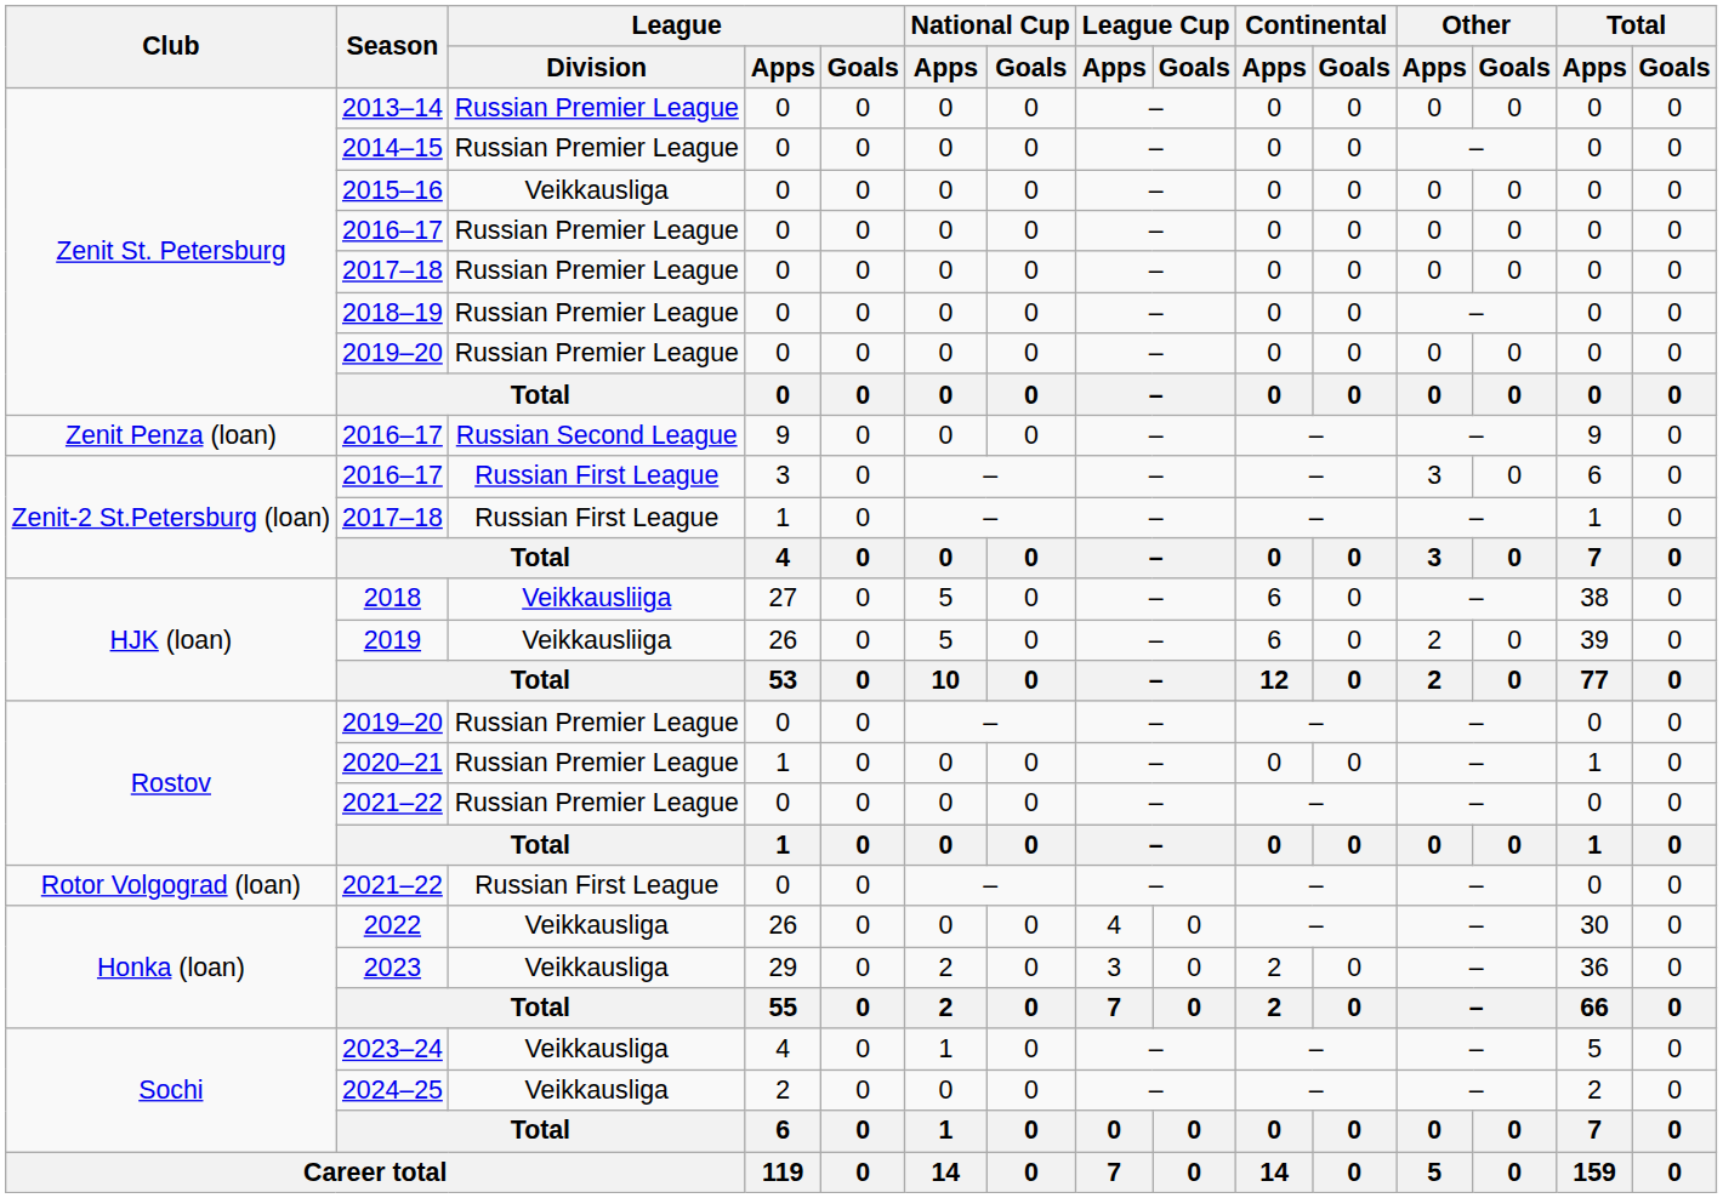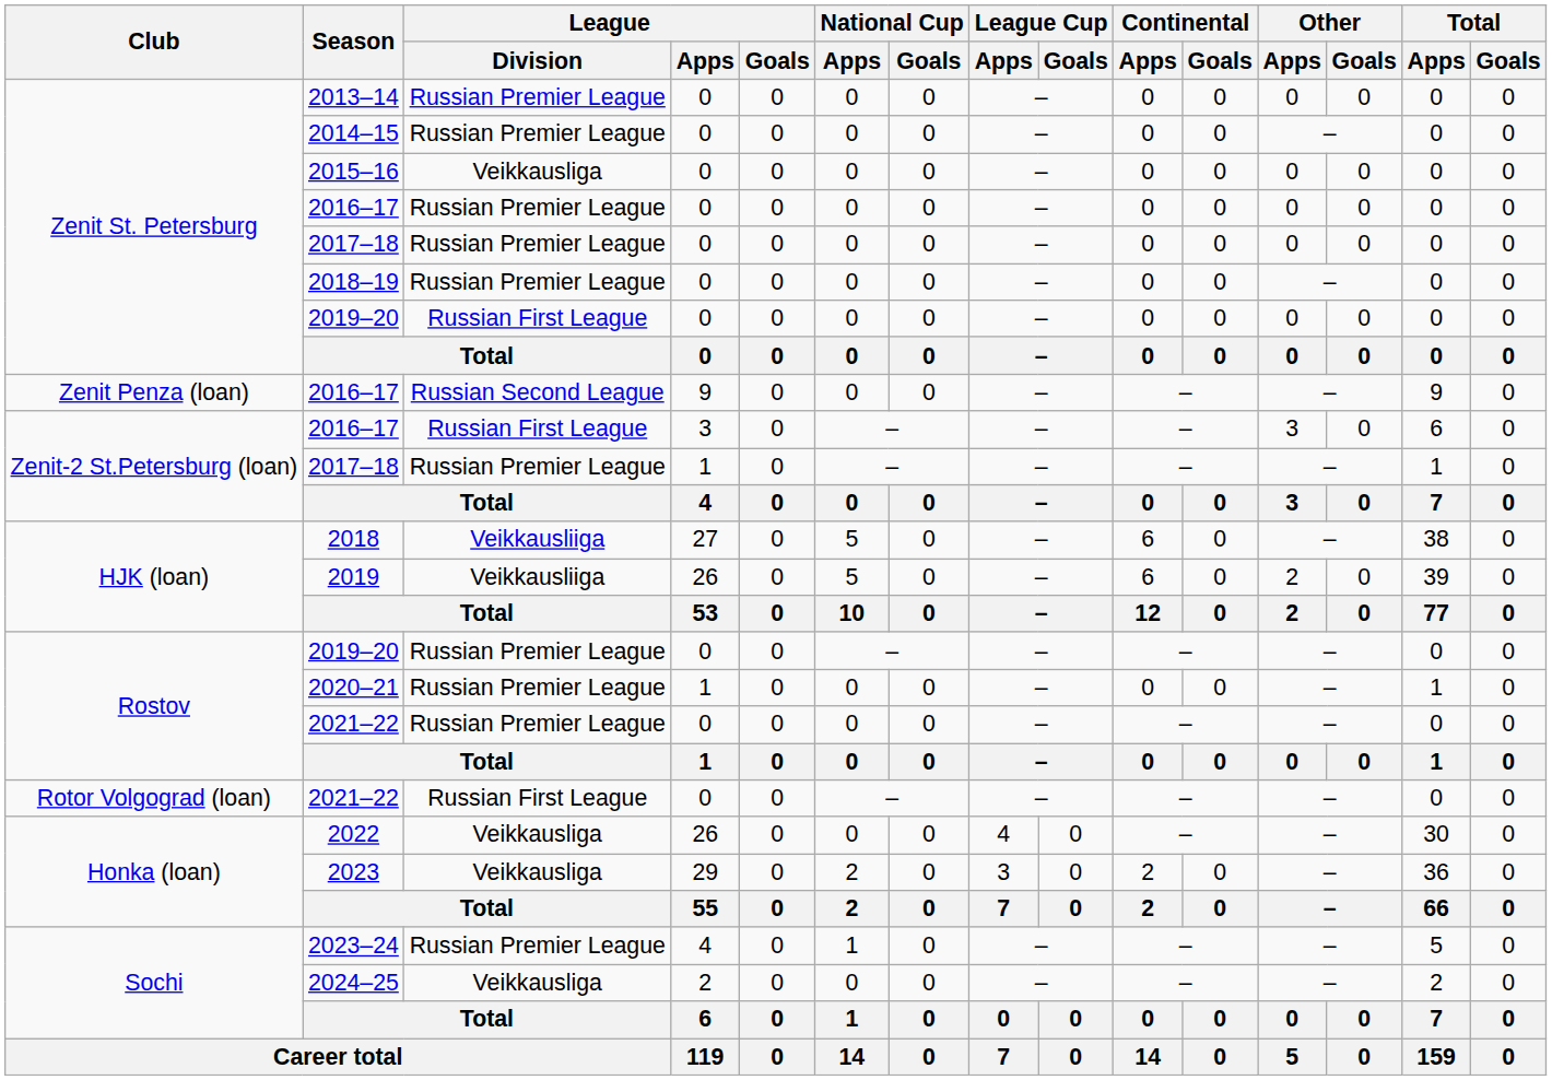 <table class="wikitable" style="text-align: center">
 <tr>
 <th rowspan="2">Club</th>
 <th rowspan="2">Season</th>
 <th colspan="3">League</th>
 <th colspan="2">National Cup</th>
 <th colspan="2">League Cup</th>
 <th colspan="2">Continental</th>
 <th colspan="2">Other</th>
 <th colspan="2">Total</th>
 </tr>
 <tr>
 <th>Division</th>
 <th>Apps</th>
 <th>Goals</th>
 <th>Apps</th>
 <th>Goals</th>
 <th>Apps</th>
 <th>Goals</th>
 <th>Apps</th>
 <th>Goals</th>
 <th>Apps</th>
 <th>Goals</th>
 <th>Apps</th>
 <th>Goals</th>
 </tr>
 <tr>
 <td rowspan="8"><a href='#'>Zenit St. Petersburg</a></td>
 <td><a href='#'>2013–14</a></td>
 <td><a href='#'>Russian Premier League</a></td>
 <td>0</td>
 <td>0</td>
 <td>0</td>
 <td>0</td>
 <td colspan="2">–</td>
 <td>0</td>
 <td>0</td>
 <td>0</td>
 <td>0</td>
 <td>0</td>
 <td>0</td>
 </tr>
 <tr>
 <td><a href='#'>2014–15</a></td>
 <td>Russian Premier League</td>
 <td>0</td>
 <td>0</td>
 <td>0</td>
 <td>0</td>
 <td colspan="2">–</td>
 <td>0</td>
 <td>0</td>
 <td colspan="2">–</td>
 <td>0</td>
 <td>0</td>
 </tr>
 <tr>
 <td><a href='#'>2015–16</a></td>
 <td>Veikkausliga</td>
 <td>0</td>
 <td>0</td>
 <td>0</td>
 <td>0</td>
 <td colspan="2">–</td>
 <td>0</td>
 <td>0</td>
 <td>0</td>
 <td>0</td>
 <td>0</td>
 <td>0</td>
 </tr>
 <tr>
 <td><a href='#'>2016–17</a></td>
 <td>Russian Premier League</td>
 <td>0</td>
 <td>0</td>
 <td>0</td>
 <td>0</td>
 <td colspan="2">–</td>
 <td>0</td>
 <td>0</td>
 <td>0</td>
 <td>0</td>
 <td>0</td>
 <td>0</td>
 </tr>
 <tr>
 <td><a href='#'>2017–18</a></td>
 <td>Russian Premier League</td>
 <td>0</td>
 <td>0</td>
 <td>0</td>
 <td>0</td>
 <td colspan="2">–</td>
 <td>0</td>
 <td>0</td>
 <td>0</td>
 <td>0</td>
 <td>0</td>
 <td>0</td>
 </tr>
 <tr>
 <td><a href='#'>2018–19</a></td>
 <td>Russian Premier League</td>
 <td>0</td>
 <td>0</td>
 <td>0</td>
 <td>0</td>
 <td colspan="2">–</td>
 <td>0</td>
 <td>0</td>
 <td colspan="2">–</td>
 <td>0</td>
 <td>0</td>
 </tr>
 <tr>
 <td><a href='#'>2019–20</a></td>
-<td>Russian Premier League</td>
+<td><a href='#'>Russian First League</a></td>
 <td>0</td>
 <td>0</td>
 <td>0</td>
 <td>0</td>
 <td colspan="2">–</td>
 <td>0</td>
 <td>0</td>
 <td>0</td>
 <td>0</td>
 <td>0</td>
 <td>0</td>
 </tr>
 <tr>
 <th colspan="2">Total</th>
 <th>0</th>
 <th>0</th>
 <th>0</th>
 <th>0</th>
 <th colspan="2">–</th>
 <th>0</th>
 <th>0</th>
 <th>0</th>
 <th>0</th>
 <th>0</th>
 <th>0</th>
 </tr>
 <tr>
 <td><a href='#'>Zenit Penza</a> (loan)</td>
 <td><a href='#'>2016–17</a></td>
 <td><a href='#'>Russian Second League</a></td>
 <td>9</td>
 <td>0</td>
 <td>0</td>
 <td>0</td>
 <td colspan="2">–</td>
 <td colspan="2">–</td>
 <td colspan="2">–</td>
 <td>9</td>
 <td>0</td>
 </tr>
 <tr>
 <td rowspan="3"><a href='#'>Zenit-2 St.Petersburg</a> (loan)</td>
 <td><a href='#'>2016–17</a></td>
 <td><a href='#'>Russian First League</a></td>
 <td>3</td>
 <td>0</td>
 <td colspan="2">–</td>
 <td colspan="2">–</td>
 <td colspan="2">–</td>
 <td>3</td>
 <td>0</td>
 <td>6</td>
 <td>0</td>
 </tr>
 <tr>
 <td><a href='#'>2017–18</a></td>
-<td>Russian First League</td>
+<td>Russian Premier League</td>
 <td>1</td>
 <td>0</td>
 <td colspan="2">–</td>
 <td colspan="2">–</td>
 <td colspan="2">–</td>
 <td colspan="2">–</td>
 <td>1</td>
 <td>0</td>
 </tr>
 <tr>
 <th colspan="2">Total</th>
 <th>4</th>
 <th>0</th>
 <th>0</th>
 <th>0</th>
 <th colspan="2">–</th>
 <th>0</th>
 <th>0</th>
 <th>3</th>
 <th>0</th>
 <th>7</th>
 <th>0</th>
 </tr>
 <tr>
 <td rowspan="3"><a href='#'>HJK</a> (loan)</td>
 <td><a href='#'>2018</a></td>
 <td><a href='#'>Veikkausliiga</a></td>
 <td>27</td>
 <td>0</td>
 <td>5</td>
 <td>0</td>
 <td colspan="2">–</td>
 <td>6</td>
 <td>0</td>
 <td colspan="2">–</td>
 <td>38</td>
 <td>0</td>
 </tr>
 <tr>
 <td><a href='#'>2019</a></td>
 <td>Veikkausliiga</td>
 <td>26</td>
 <td>0</td>
 <td>5</td>
 <td>0</td>
 <td colspan="2">–</td>
 <td>6</td>
 <td>0</td>
 <td>2</td>
 <td>0</td>
 <td>39</td>
 <td>0</td>
 </tr>
 <tr>
 <th colspan="2">Total</th>
 <th>53</th>
 <th>0</th>
 <th>10</th>
 <th>0</th>
 <th colspan="2">–</th>
 <th>12</th>
 <th>0</th>
 <th>2</th>
 <th>0</th>
 <th>77</th>
 <th>0</th>
 </tr>
 <tr>
 <td rowspan="4"><a href='#'>Rostov</a></td>
 <td><a href='#'>2019–20</a></td>
 <td>Russian Premier League</td>
 <td>0</td>
 <td>0</td>
 <td colspan="2">–</td>
 <td colspan="2">–</td>
 <td colspan="2">–</td>
 <td colspan="2">–</td>
 <td>0</td>
 <td>0</td>
 </tr>
 <tr>
 <td><a href='#'>2020–21</a></td>
 <td>Russian Premier League</td>
 <td>1</td>
 <td>0</td>
 <td>0</td>
 <td>0</td>
 <td colspan="2">–</td>
 <td>0</td>
 <td>0</td>
 <td colspan="2">–</td>
 <td>1</td>
 <td>0</td>
 </tr>
 <tr>
 <td><a href='#'>2021–22</a></td>
 <td>Russian Premier League</td>
 <td>0</td>
 <td>0</td>
 <td>0</td>
 <td>0</td>
 <td colspan="2">–</td>
 <td colspan="2">–</td>
 <td colspan="2">–</td>
 <td>0</td>
 <td>0</td>
 </tr>
 <tr>
 <th colspan="2">Total</th>
 <th>1</th>
 <th>0</th>
 <th>0</th>
 <th>0</th>
 <th colspan="2">–</th>
 <th>0</th>
 <th>0</th>
 <th>0</th>
 <th>0</th>
 <th>1</th>
 <th>0</th>
 </tr>
 <tr>
 <td><a href='#'>Rotor Volgograd</a> (loan)</td>
 <td><a href='#'>2021–22</a></td>
 <td>Russian First League</td>
 <td>0</td>
 <td>0</td>
 <td colspan="2">–</td>
 <td colspan="2">–</td>
 <td colspan="2">–</td>
 <td colspan="2">–</td>
 <td>0</td>
 <td>0</td>
 </tr>
 <tr>
 <td rowspan="3"><a href='#'>Honka</a> (loan)</td>
 <td><a href='#'>2022</a></td>
 <td>Veikkausliga</td>
 <td>26</td>
 <td>0</td>
 <td>0</td>
 <td>0</td>
 <td>4</td>
 <td>0</td>
 <td colspan="2">–</td>
 <td colspan="2">–</td>
 <td>30</td>
 <td>0</td>
 </tr>
 <tr>
 <td><a href='#'>2023</a></td>
 <td>Veikkausliga</td>
 <td>29</td>
 <td>0</td>
 <td>2</td>
 <td>0</td>
 <td>3</td>
 <td>0</td>
 <td>2</td>
 <td>0</td>
 <td colspan="2">–</td>
 <td>36</td>
 <td>0</td>
 </tr>
 <tr>
 <th colspan="2">Total</th>
 <th>55</th>
 <th>0</th>
 <th>2</th>
 <th>0</th>
 <th>7</th>
 <th>0</th>
 <th>2</th>
 <th>0</th>
 <th colspan="2">–</th>
 <th>66</th>
 <th>0</th>
 </tr>
 <tr>
 <td rowspan=3><a href='#'>Sochi</a></td>
 <td><a href='#'>2023–24</a></td>
-<td>Veikkausliga</td>
+<td>Russian Premier League</td>
 <td>4</td>
 <td>0</td>
 <td>1</td>
 <td>0</td>
 <td colspan="2">–</td>
 <td colspan="2">–</td>
 <td colspan="2">–</td>
 <td>5</td>
 <td>0</td>
 </tr>
 <tr>
 <td><a href='#'>2024–25</a></td>
 <td>Veikkausliga</td>
 <td>2</td>
 <td>0</td>
 <td>0</td>
 <td>0</td>
 <td colspan="2">–</td>
 <td colspan="2">–</td>
 <td colspan="2">–</td>
 <td>2</td>
 <td>0</td>
 </tr>
 <tr>
 <th colspan=2>Total</th>
 <th>6</th>
 <th>0</th>
 <th>1</th>
 <th>0</th>
 <th>0</th>
 <th>0</th>
 <th>0</th>
 <th>0</th>
 <th>0</th>
 <th>0</th>
 <th>7</th>
 <th>0</th>
 </tr>
 <tr>
 <th colspan="3">Career total</th>
 <th>119</th>
 <th>0</th>
 <th>14</th>
 <th>0</th>
 <th>7</th>
 <th>0</th>
 <th>14</th>
 <th>0</th>
 <th>5</th>
 <th>0</th>
 <th>159</th>
 <th>0</th>
 </tr>
 </table>
